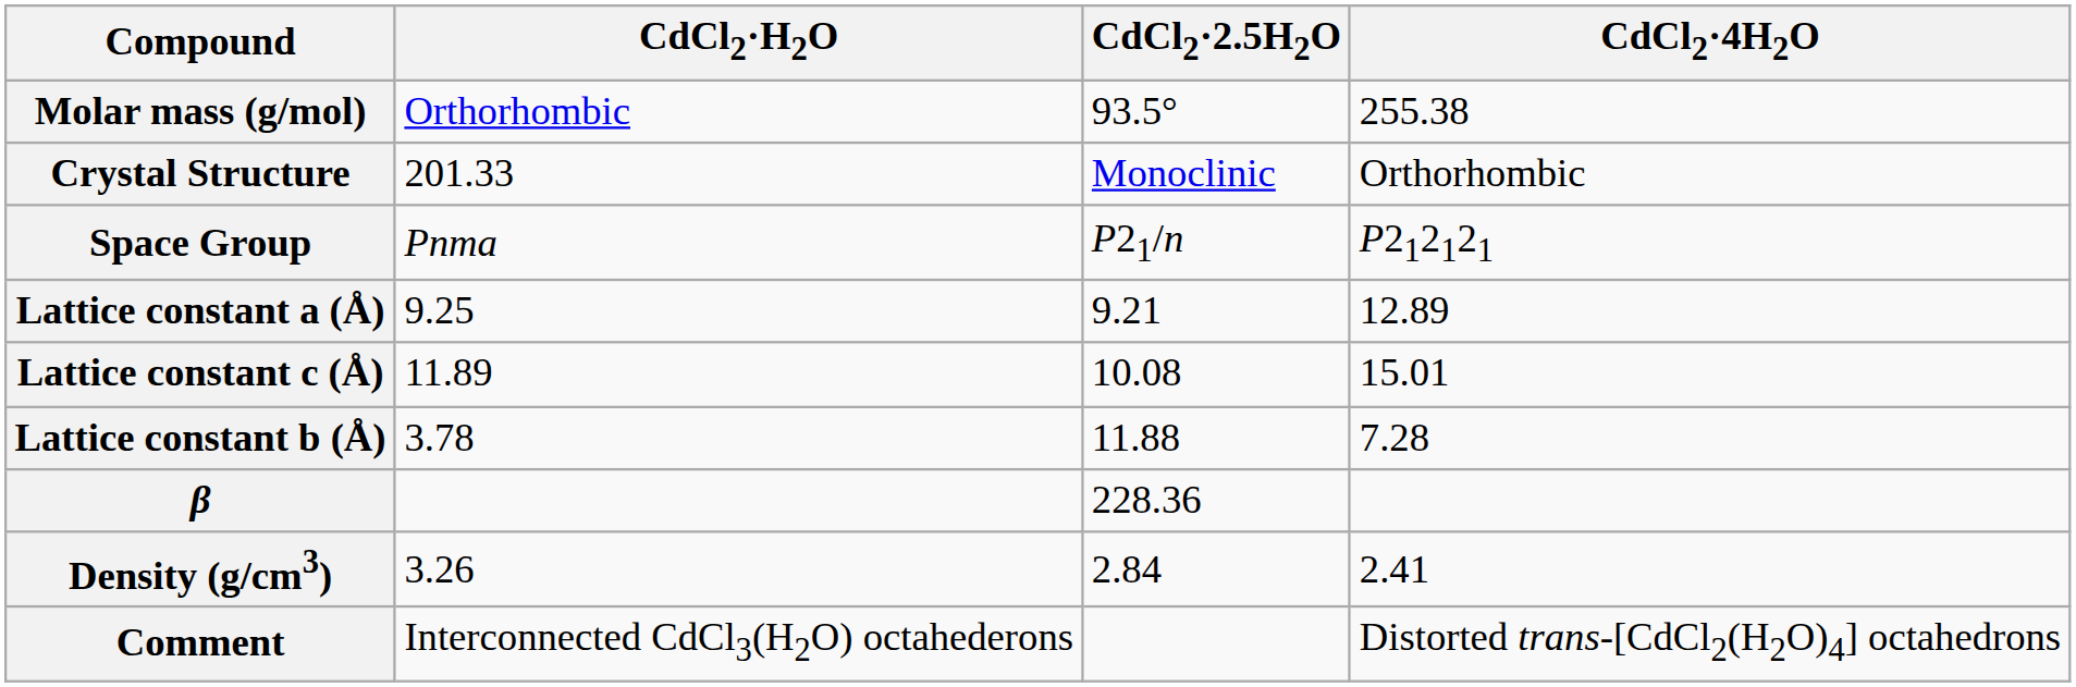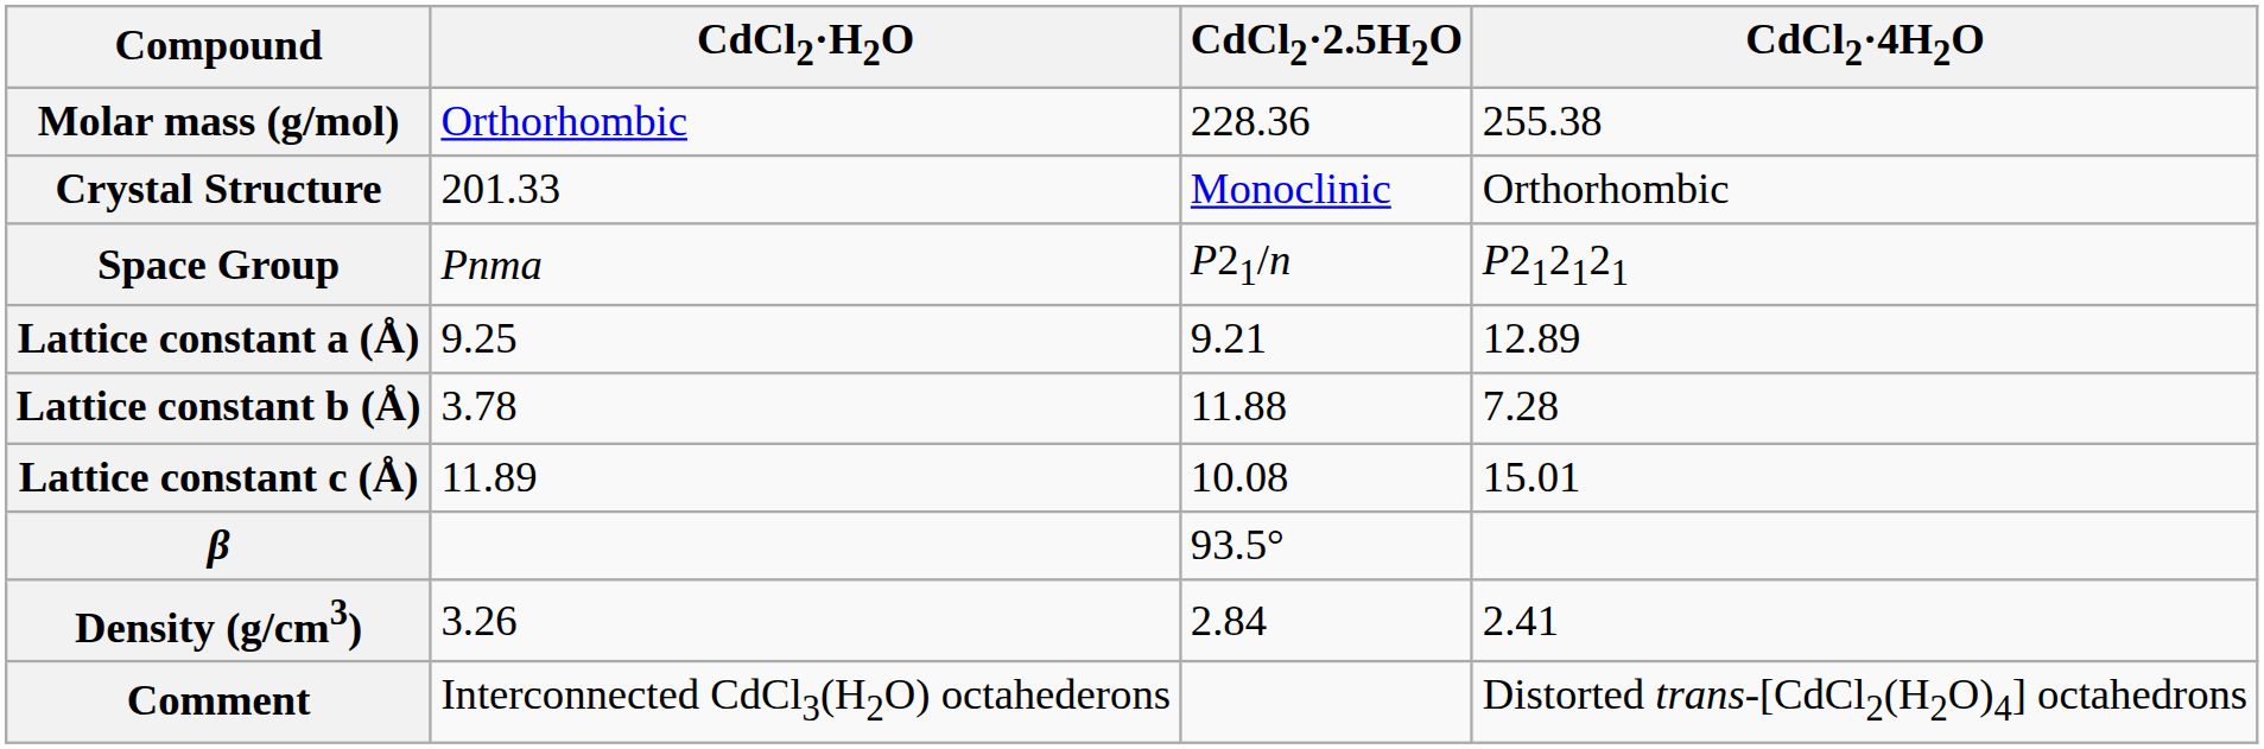 <table class="wikitable plainrowheaders">
 <tr>
 <th>Compound</th>
 <th>CdCl<sub>2</sub>·H<sub>2</sub>O</th>
 <th>CdCl<sub>2</sub>·2.5H<sub>2</sub>O</th>
 <th>CdCl<sub>2</sub>·4H<sub>2</sub>O</th>
 </tr>
 <tr>
 <th>Molar mass (g/mol)</th>
 <td><a href='#'>Orthorhombic</a></td>
-<td>93.5°</td>
+<td>228.36</td>
 <td>255.38</td>
 </tr>
 <tr>
 <th>Crystal Structure</th>
 <td>201.33</td>
 <td><a href='#'>Monoclinic</a></td>
 <td>Orthorhombic</td>
 </tr>
 <tr>
 <th>Space Group</th>
 <td><em>Pnma</em></td>
 <td><em>P</em>2<sub>1</sub>/<em>n</em></td>
 <td><em>P</em>2<sub>1</sub>2<sub>1</sub>2<sub>1</sub></td>
 </tr>
 <tr>
 <th>Lattice constant a (Å)</th>
 <td>9.25</td>
 <td>9.21</td>
 <td>12.89</td>
 </tr>
 <tr>
+<th>Lattice constant b (Å)</th>
+<td>3.78</td>
+<td>11.88</td>
+<td>7.28</td>
+</tr>
+<tr>
 <th>Lattice constant c (Å)</th>
 <td>11.89</td>
 <td>10.08</td>
 <td>15.01</td>
 </tr>
 <tr>
-<th>Lattice constant b (Å)</th>
-<td>3.78</td>
-<td>11.88</td>
-<td>7.28</td>
-</tr>
-<tr>
 <th><em>β</em></th>
 <td></td>
-<td>228.36</td>
+<td>93.5°</td>
 <td></td>
 </tr>
 <tr>
 <th>Density (g/cm<sup>3</sup>)</th>
 <td>3.26</td>
 <td>2.84</td>
 <td>2.41</td>
 </tr>
 <tr>
 <th>Comment</th>
 <td>Interconnected CdCl<sub>3</sub>(H<sub>2</sub>O) octahederons</td>
 <td></td>
 <td>Distorted <em>trans</em>-[CdCl<sub>2</sub>(H<sub>2</sub>O)<sub>4</sub>] octahedrons</td>
 </tr>
 </table>
